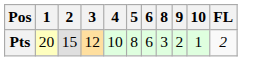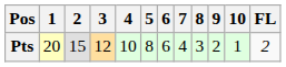 <table class="wikitable" style="font-size: 85%;">
 <tr>
 <th>Pos</th>
 <th>1</th>
 <th>2</th>
 <th>3</th>
 <th>4</th>
 <th>5</th>
 <th>6</th>
+<th>7</th>
 <th>8</th>
 <th>9</th>
 <th>10</th>
 <th>FL</th>
 </tr>
 <tr align="center">
 <th>Pts</th>
 <td bgcolor="#FFFFBF">20</td>
 <td bgcolor="#DFDFDF">15</td>
 <td bgcolor="#FFDF9F">12</td>
 <td bgcolor="#DFFFDF">10</td>
 <td bgcolor="#DFFFDF">8</td>
 <td bgcolor="#DFFFDF">6</td>
+<td bgcolor="#DFFFDF">4</td>
 <td bgcolor="#DFFFDF">3</td>
 <td bgcolor="#DFFFDF">2</td>
 <td bgcolor="#DFFFDF">1</td>
 <td><em>2</em></td>
 </tr>
 </table>
